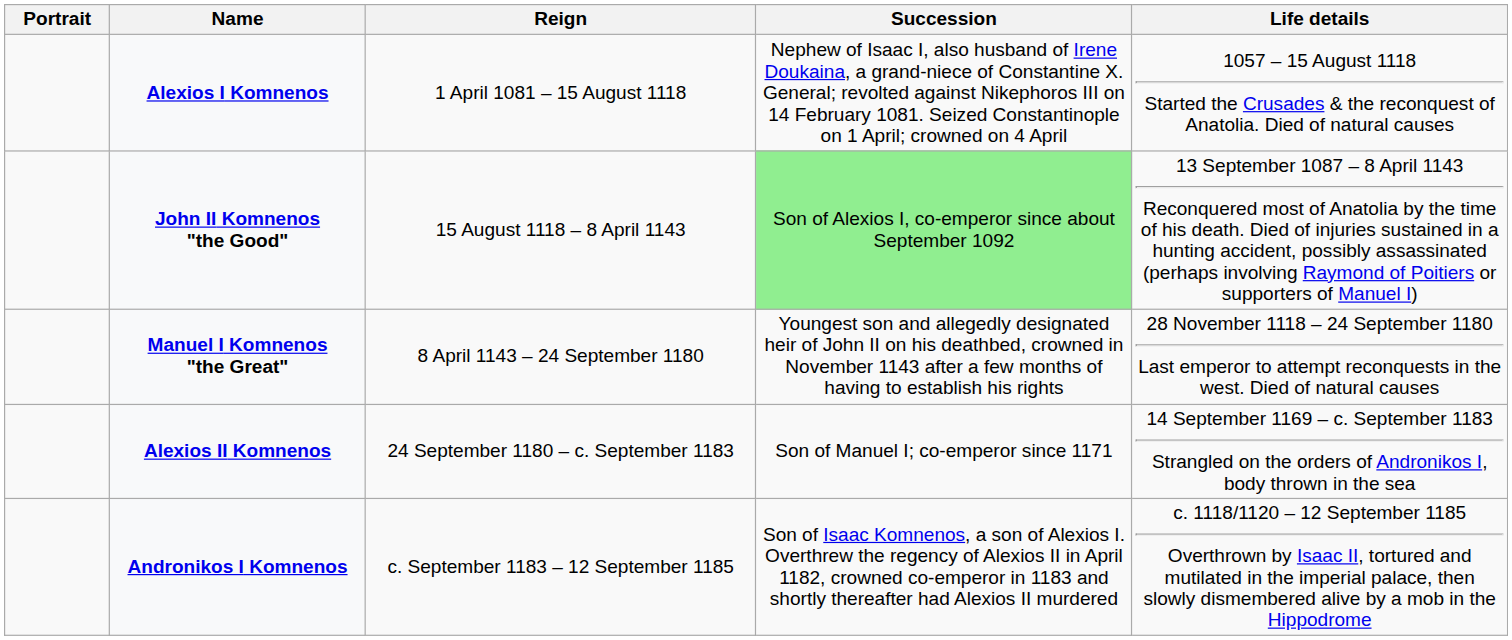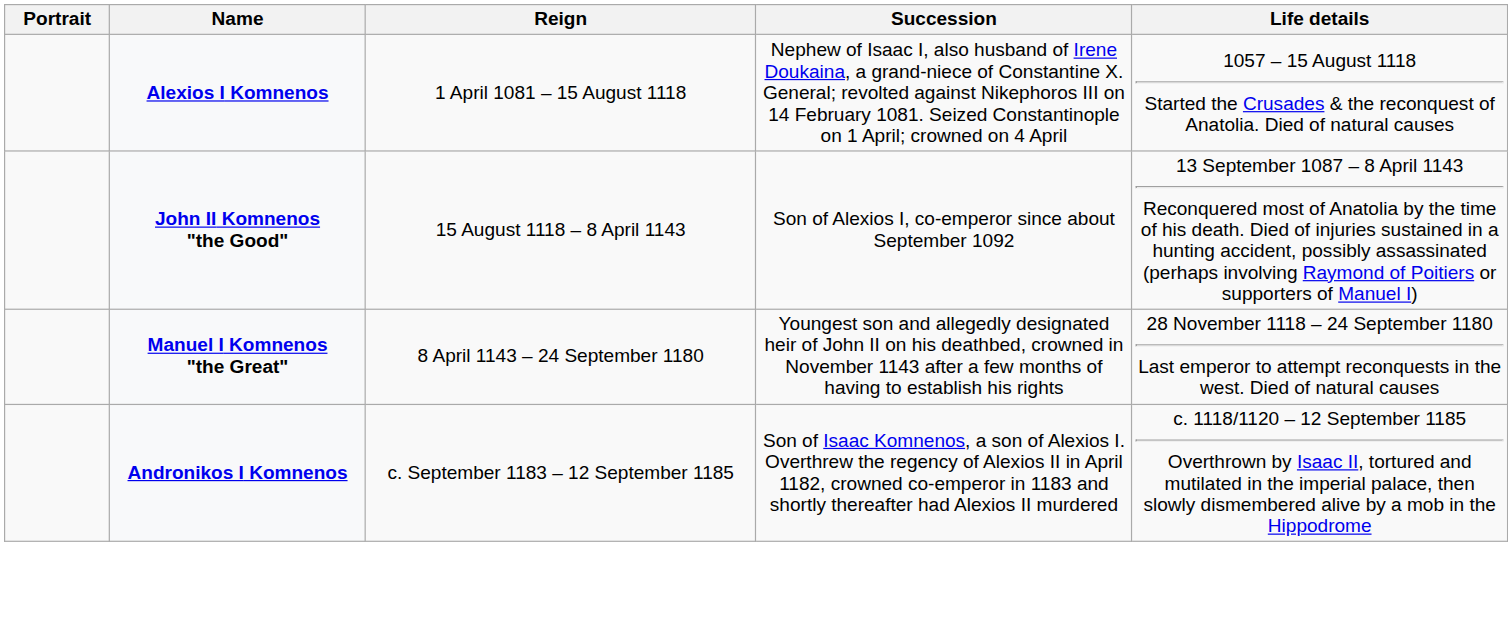 <table class="wikitable plainrowheaders" style="width:100%; text-align:center">
 <tr>
 <th scope=col width="7%">Portrait</th>
 <th scope=col width="17%">Name</th>
 <th scope=col width="26%">Reign</th>
 <th scope=col width="25%">Succession</th>
 <th scope=col width="25%">Life details</th>
 </tr>
 <tr>
 <td></td>
 <th scope=row style="text-align:center; background:#F8F9FA"><a href='#'><strong>Alexios I</strong> Komnenos</a><br></th>
 <td>1 April 1081 – 15 August 1118<br></td>
 <td>Nephew of Isaac I, also husband of <a href='#'>Irene Doukaina</a>, a grand-niece of Constantine X. General; revolted against Nikephoros III on 14 February 1081. Seized Constantinople on 1 April; crowned on 4 April</td>
 <td> 1057 – 15 August 1118<br><hr>Started the <a href='#'>Crusades</a> & the reconquest of Anatolia. Died of natural causes</td>
 </tr>
 <tr>
 <td></td>
 <th scope=row style="text-align:center; background:#F8F9FA"><a href='#'><strong>John II</strong> Komnenos</a><br>"the Good"<br></th>
 <td>15 August 1118 – 8 April 1143<br></td>
-<td style="background: lightgreen;">Son of Alexios I, co-emperor since about September 1092</td>
+<td>Son of Alexios I, co-emperor since about September 1092</td>
 <td>13 September 1087 – 8 April 1143<br><hr>Reconquered most of Anatolia by the time of his death. Died of injuries sustained in a hunting accident, possibly assassinated (perhaps involving <a href='#'>Raymond of Poitiers</a> or supporters of <a href='#'>Manuel I</a>)</td>
 </tr>
 <tr>
 <td></td>
 <th scope=row style="text-align:center; background:#F8F9FA"><a href='#'><strong>Manuel I</strong> Komnenos</a><br>"the Great"<br></th>
 <td>8 April 1143 – 24 September 1180<br></td>
 <td>Youngest son and allegedly designated heir of John II on his deathbed, crowned in November 1143 after a few months of having to establish his rights</td>
 <td>28 November 1118 – 24 September 1180<br><hr>Last emperor to attempt reconquests in the west. Died of natural causes</td>
 </tr>
 <tr>
 <td><br></td>
-<th scope=row style="text-align:center; background:#F8F9FA"><a href='#'><strong>Alexios II</strong> Komnenos</a><br></th>
-<td>24 September 1180 – c. September 1183<br></td>
-<td>Son of Manuel I; co-emperor since 1171</td>
-<td>14 September 1169 – c. September 1183<br><hr>Strangled on the orders of <a href='#'>Andronikos I</a>, body thrown in the sea</td>
-</tr>
-<tr>
-<td><br></td>
 <th scope=row style="text-align:center; background:#F8F9FA"><a href='#'><strong>Andronikos I</strong> Komnenos</a><br></th>
 <td>c. September 1183 – 12 September 1185<br></td>
 <td>Son of <a href='#'>Isaac Komnenos</a>, a son of Alexios I. Overthrew the regency of Alexios II in April 1182, crowned co-emperor in 1183 and shortly thereafter had Alexios II murdered</td>
 <td>c. 1118/1120 – 12 September 1185<br><hr>Overthrown by <a href='#'>Isaac II</a>, tortured and mutilated in the imperial palace, then slowly dismembered alive by a mob in the <a href='#'>Hippodrome</a></td>
 </tr>
 </table>
